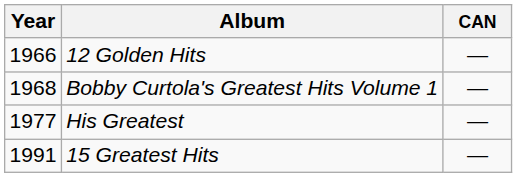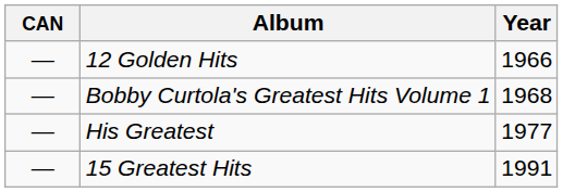 <table class="wikitable">
 <tr>
+<th style="width:45px;"><small>CAN</small></th>
+<th>Album</th>
 <th>Year</th>
-<th>Album</th>
-<th style="width:45px;"><small>CAN</small></th>
 </tr>
 <tr>
+<td style="text-align:center;">—</td>
+<td><em>12 Golden Hits</em></td>
 <td>1966</td>
-<td><em>12 Golden Hits</em></td>
-<td style="text-align:center;">—</td>
 </tr>
 <tr>
+<td style="text-align:center;">—</td>
+<td><em>Bobby Curtola's Greatest Hits Volume 1</em></td>
 <td>1968</td>
-<td><em>Bobby Curtola's Greatest Hits Volume 1</em></td>
-<td style="text-align:center;">—</td>
 </tr>
 <tr>
+<td style="text-align:center;">—</td>
+<td><em>His Greatest</em></td>
 <td>1977</td>
-<td><em>His Greatest</em></td>
-<td style="text-align:center;">—</td>
 </tr>
 <tr>
+<td style="text-align:center;">—</td>
+<td><em>15 Greatest Hits</em></td>
 <td>1991</td>
-<td><em>15 Greatest Hits</em></td>
-<td style="text-align:center;">—</td>
 </tr>
 </table>
